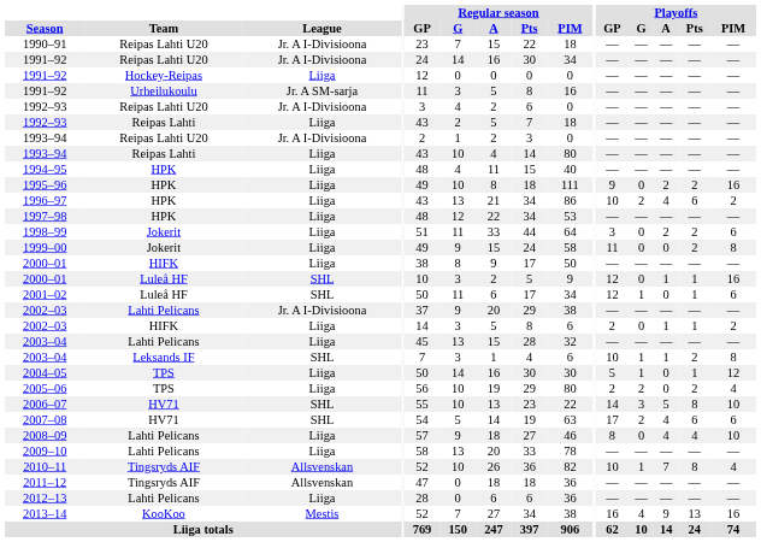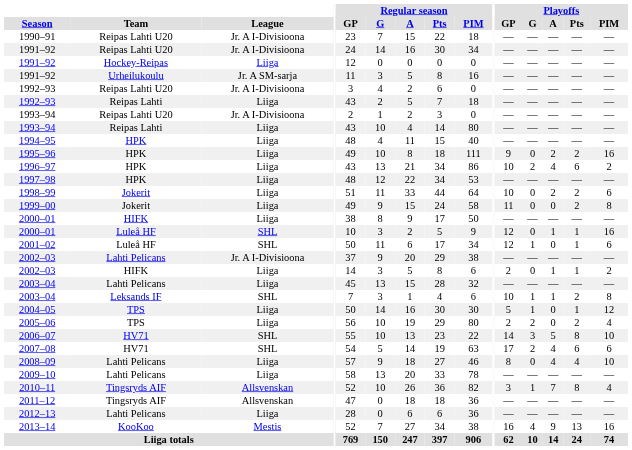 <table border="0" cellpadding="1" cellspacing="0" style="text-align:center; width:60em">
 <tr bgcolor="#e0e0e0">
 <th colspan="3" bgcolor="#ffffff"></th>
 <th rowspan="99" bgcolor="#ffffff"></th>
 <th colspan="5"><a href='#'>Regular season</a></th>
 <th rowspan="99" bgcolor="#ffffff"></th>
 <th colspan="5"><a href='#'>Playoffs</a></th>
 </tr>
 <tr bgcolor="#e0e0e0">
 <th><a href='#'>Season</a></th>
 <th>Team</th>
 <th>League</th>
 <th>GP</th>
 <th><a href='#'>G</a></th>
 <th><a href='#'>A</a></th>
 <th><a href='#'>Pts</a></th>
 <th><a href='#'>PIM</a></th>
 <th>GP</th>
 <th>G</th>
 <th>A</th>
 <th>Pts</th>
 <th>PIM</th>
 </tr>
 <tr>
 <td>1990–91</td>
 <td>Reipas Lahti U20</td>
 <td>Jr. A I-Divisioona</td>
 <td>23</td>
 <td>7</td>
 <td>15</td>
 <td>22</td>
 <td>18</td>
 <td>—</td>
 <td>—</td>
 <td>—</td>
 <td>—</td>
 <td>—</td>
 </tr>
 <tr bgcolor="#f0f0f0">
 <td>1991–92</td>
 <td>Reipas Lahti U20</td>
 <td>Jr. A I-Divisioona</td>
 <td>24</td>
 <td>14</td>
 <td>16</td>
 <td>30</td>
 <td>34</td>
 <td>—</td>
 <td>—</td>
 <td>—</td>
 <td>—</td>
 <td>—</td>
 </tr>
 <tr>
 <td><a href='#'>1991–92</a></td>
 <td><a href='#'>Hockey-Reipas</a></td>
 <td><a href='#'>Liiga</a></td>
 <td>12</td>
 <td>0</td>
 <td>0</td>
 <td>0</td>
 <td>0</td>
 <td>—</td>
 <td>—</td>
 <td>—</td>
 <td>—</td>
 <td>—</td>
 </tr>
 <tr bgcolor="#f0f0f0">
 <td>1991–92</td>
 <td><a href='#'>Urheilukoulu</a></td>
 <td>Jr. A SM-sarja</td>
 <td>11</td>
 <td>3</td>
 <td>5</td>
 <td>8</td>
 <td>16</td>
 <td>—</td>
 <td>—</td>
 <td>—</td>
 <td>—</td>
 <td>—</td>
 </tr>
 <tr>
 <td>1992–93</td>
 <td>Reipas Lahti U20</td>
 <td>Jr. A I-Divisioona</td>
 <td>3</td>
 <td>4</td>
 <td>2</td>
 <td>6</td>
 <td>0</td>
 <td>—</td>
 <td>—</td>
 <td>—</td>
 <td>—</td>
 <td>—</td>
 </tr>
 <tr bgcolor="#f0f0f0">
 <td><a href='#'>1992–93</a></td>
 <td>Reipas Lahti</td>
 <td>Liiga</td>
 <td>43</td>
 <td>2</td>
 <td>5</td>
 <td>7</td>
 <td>18</td>
 <td>—</td>
 <td>—</td>
 <td>—</td>
 <td>—</td>
 <td>—</td>
 </tr>
 <tr>
 <td>1993–94</td>
 <td>Reipas Lahti U20</td>
 <td>Jr. A I-Divisioona</td>
 <td>2</td>
 <td>1</td>
 <td>2</td>
 <td>3</td>
 <td>0</td>
 <td>—</td>
 <td>—</td>
 <td>—</td>
 <td>—</td>
 <td>—</td>
 </tr>
 <tr bgcolor="#f0f0f0">
 <td><a href='#'>1993–94</a></td>
 <td>Reipas Lahti</td>
 <td>Liiga</td>
 <td>43</td>
 <td>10</td>
 <td>4</td>
 <td>14</td>
 <td>80</td>
 <td>—</td>
 <td>—</td>
 <td>—</td>
 <td>—</td>
 <td>—</td>
 </tr>
 <tr>
 <td><a href='#'>1994–95</a></td>
 <td><a href='#'>HPK</a></td>
 <td>Liiga</td>
 <td>48</td>
 <td>4</td>
 <td>11</td>
 <td>15</td>
 <td>40</td>
 <td>—</td>
 <td>—</td>
 <td>—</td>
 <td>—</td>
 <td>—</td>
 </tr>
 <tr bgcolor="#f0f0f0">
 <td><a href='#'>1995–96</a></td>
 <td>HPK</td>
 <td>Liiga</td>
 <td>49</td>
 <td>10</td>
 <td>8</td>
 <td>18</td>
 <td>111</td>
 <td>9</td>
 <td>0</td>
 <td>2</td>
 <td>2</td>
 <td>16</td>
 </tr>
 <tr>
 <td><a href='#'>1996–97</a></td>
 <td>HPK</td>
 <td>Liiga</td>
 <td>43</td>
 <td>13</td>
 <td>21</td>
 <td>34</td>
 <td>86</td>
 <td>10</td>
 <td>2</td>
 <td>4</td>
 <td>6</td>
 <td>2</td>
 </tr>
 <tr bgcolor="#f0f0f0">
 <td><a href='#'>1997–98</a></td>
 <td>HPK</td>
 <td>Liiga</td>
 <td>48</td>
 <td>12</td>
 <td>22</td>
 <td>34</td>
 <td>53</td>
 <td>—</td>
 <td>—</td>
 <td>—</td>
 <td>—</td>
 <td>—</td>
 </tr>
 <tr>
 <td><a href='#'>1998–99</a></td>
 <td><a href='#'>Jokerit</a></td>
 <td>Liiga</td>
 <td>51</td>
 <td>11</td>
 <td>33</td>
 <td>44</td>
 <td>64</td>
-<td>3</td>
+<td>10</td>
 <td>0</td>
 <td>2</td>
 <td>2</td>
 <td>6</td>
 </tr>
 <tr bgcolor="#f0f0f0">
 <td><a href='#'>1999–00</a></td>
 <td>Jokerit</td>
 <td>Liiga</td>
 <td>49</td>
 <td>9</td>
 <td>15</td>
 <td>24</td>
 <td>58</td>
 <td>11</td>
 <td>0</td>
 <td>0</td>
 <td>2</td>
 <td>8</td>
 </tr>
 <tr>
 <td><a href='#'>2000–01</a></td>
 <td><a href='#'>HIFK</a></td>
 <td>Liiga</td>
 <td>38</td>
 <td>8</td>
 <td>9</td>
 <td>17</td>
 <td>50</td>
 <td>—</td>
 <td>—</td>
 <td>—</td>
 <td>—</td>
 <td>—</td>
 </tr>
 <tr bgcolor="#f0f0f0">
 <td><a href='#'>2000–01</a></td>
 <td><a href='#'>Luleå HF</a></td>
 <td><a href='#'>SHL</a></td>
 <td>10</td>
 <td>3</td>
 <td>2</td>
 <td>5</td>
 <td>9</td>
 <td>12</td>
 <td>0</td>
 <td>1</td>
 <td>1</td>
 <td>16</td>
 </tr>
 <tr>
 <td><a href='#'>2001–02</a></td>
 <td>Luleå HF</td>
 <td>SHL</td>
 <td>50</td>
 <td>11</td>
 <td>6</td>
 <td>17</td>
 <td>34</td>
 <td>12</td>
 <td>1</td>
 <td>0</td>
 <td>1</td>
 <td>6</td>
 </tr>
 <tr bgcolor="#f0f0f0">
 <td><a href='#'>2002–03</a></td>
 <td><a href='#'>Lahti Pelicans</a></td>
 <td>Jr. A I-Divisioona</td>
 <td>37</td>
 <td>9</td>
 <td>20</td>
 <td>29</td>
 <td>38</td>
 <td>—</td>
 <td>—</td>
 <td>—</td>
 <td>—</td>
 <td>—</td>
 </tr>
 <tr>
 <td><a href='#'>2002–03</a></td>
 <td>HIFK</td>
 <td>Liiga</td>
 <td>14</td>
 <td>3</td>
 <td>5</td>
 <td>8</td>
 <td>6</td>
 <td>2</td>
 <td>0</td>
 <td>1</td>
 <td>1</td>
 <td>2</td>
 </tr>
 <tr bgcolor="#f0f0f0">
 <td><a href='#'>2003–04</a></td>
 <td>Lahti Pelicans</td>
 <td>Liiga</td>
 <td>45</td>
 <td>13</td>
 <td>15</td>
 <td>28</td>
 <td>32</td>
 <td>—</td>
 <td>—</td>
 <td>—</td>
 <td>—</td>
 <td>—</td>
 </tr>
 <tr>
 <td><a href='#'>2003–04</a></td>
 <td><a href='#'>Leksands IF</a></td>
 <td>SHL</td>
 <td>7</td>
 <td>3</td>
 <td>1</td>
 <td>4</td>
 <td>6</td>
 <td>10</td>
 <td>1</td>
 <td>1</td>
 <td>2</td>
 <td>8</td>
 </tr>
 <tr bgcolor="#f0f0f0">
 <td><a href='#'>2004–05</a></td>
 <td><a href='#'>TPS</a></td>
 <td>Liiga</td>
 <td>50</td>
 <td>14</td>
 <td>16</td>
 <td>30</td>
 <td>30</td>
 <td>5</td>
 <td>1</td>
 <td>0</td>
 <td>1</td>
 <td>12</td>
 </tr>
 <tr>
 <td><a href='#'>2005–06</a></td>
 <td>TPS</td>
 <td>Liiga</td>
 <td>56</td>
 <td>10</td>
 <td>19</td>
 <td>29</td>
 <td>80</td>
 <td>2</td>
 <td>2</td>
 <td>0</td>
 <td>2</td>
 <td>4</td>
 </tr>
 <tr bgcolor="#f0f0f0">
 <td><a href='#'>2006–07</a></td>
 <td><a href='#'>HV71</a></td>
 <td>SHL</td>
 <td>55</td>
 <td>10</td>
 <td>13</td>
 <td>23</td>
 <td>22</td>
 <td>14</td>
 <td>3</td>
 <td>5</td>
 <td>8</td>
 <td>10</td>
 </tr>
 <tr>
 <td><a href='#'>2007–08</a></td>
 <td>HV71</td>
 <td>SHL</td>
 <td>54</td>
 <td>5</td>
 <td>14</td>
 <td>19</td>
 <td>63</td>
 <td>17</td>
 <td>2</td>
 <td>4</td>
 <td>6</td>
 <td>6</td>
 </tr>
 <tr bgcolor="#f0f0f0">
 <td><a href='#'>2008–09</a></td>
 <td>Lahti Pelicans</td>
 <td>Liiga</td>
 <td>57</td>
 <td>9</td>
 <td>18</td>
 <td>27</td>
 <td>46</td>
 <td>8</td>
 <td>0</td>
 <td>4</td>
 <td>4</td>
 <td>10</td>
 </tr>
 <tr>
 <td><a href='#'>2009–10</a></td>
 <td>Lahti Pelicans</td>
 <td>Liiga</td>
 <td>58</td>
 <td>13</td>
 <td>20</td>
 <td>33</td>
 <td>78</td>
 <td>—</td>
 <td>—</td>
 <td>—</td>
 <td>—</td>
 <td>—</td>
 </tr>
 <tr bgcolor="#f0f0f0">
 <td><a href='#'>2010–11</a></td>
 <td><a href='#'>Tingsryds AIF</a></td>
 <td><a href='#'>Allsvenskan</a></td>
 <td>52</td>
 <td>10</td>
 <td>26</td>
 <td>36</td>
 <td>82</td>
-<td>10</td>
+<td>3</td>
 <td>1</td>
 <td>7</td>
 <td>8</td>
 <td>4</td>
 </tr>
 <tr>
 <td><a href='#'>2011–12</a></td>
 <td>Tingsryds AIF</td>
 <td>Allsvenskan</td>
 <td>47</td>
 <td>0</td>
 <td>18</td>
 <td>18</td>
 <td>36</td>
 <td>—</td>
 <td>—</td>
 <td>—</td>
 <td>—</td>
 <td>—</td>
 </tr>
 <tr bgcolor="#f0f0f0">
 <td><a href='#'>2012–13</a></td>
 <td>Lahti Pelicans</td>
 <td>Liiga</td>
 <td>28</td>
 <td>0</td>
 <td>6</td>
 <td>6</td>
 <td>36</td>
 <td>—</td>
 <td>—</td>
 <td>—</td>
 <td>—</td>
 <td>—</td>
 </tr>
 <tr>
 <td><a href='#'>2013–14</a></td>
 <td><a href='#'>KooKoo</a></td>
 <td><a href='#'>Mestis</a></td>
 <td>52</td>
 <td>7</td>
 <td>27</td>
 <td>34</td>
 <td>38</td>
 <td>16</td>
 <td>4</td>
 <td>9</td>
 <td>13</td>
 <td>16</td>
 </tr>
 <tr>
 </tr>
 <tr ALIGN="center" bgcolor="#e0e0e0">
 <th colspan="3">Liiga totals</th>
 <th ALIGN="center">769</th>
 <th ALIGN="center">150</th>
 <th ALIGN="center">247</th>
 <th ALIGN="center">397</th>
 <th ALIGN="center">906</th>
 <th ALIGN="center">62</th>
 <th ALIGN="center">10</th>
 <th ALIGN="center">14</th>
 <th ALIGN="center">24</th>
 <th ALIGN="center">74</th>
 </tr>
 </table>
